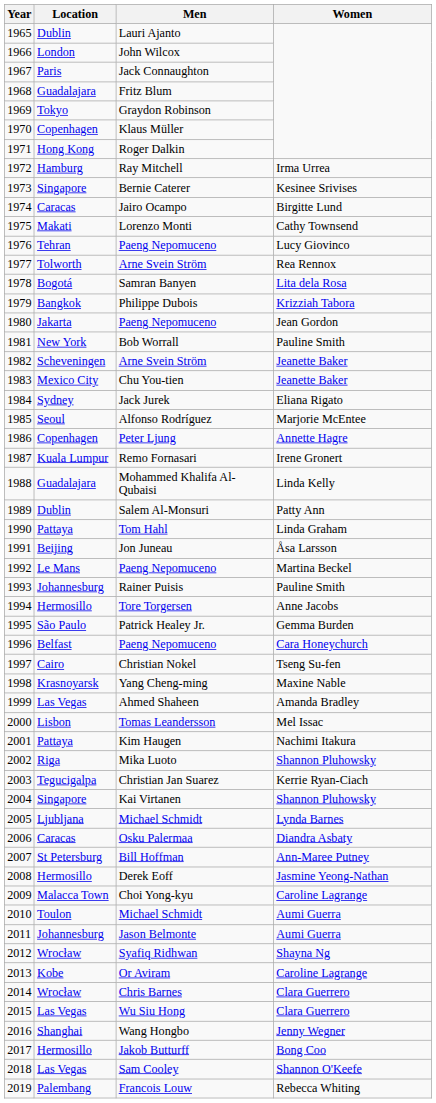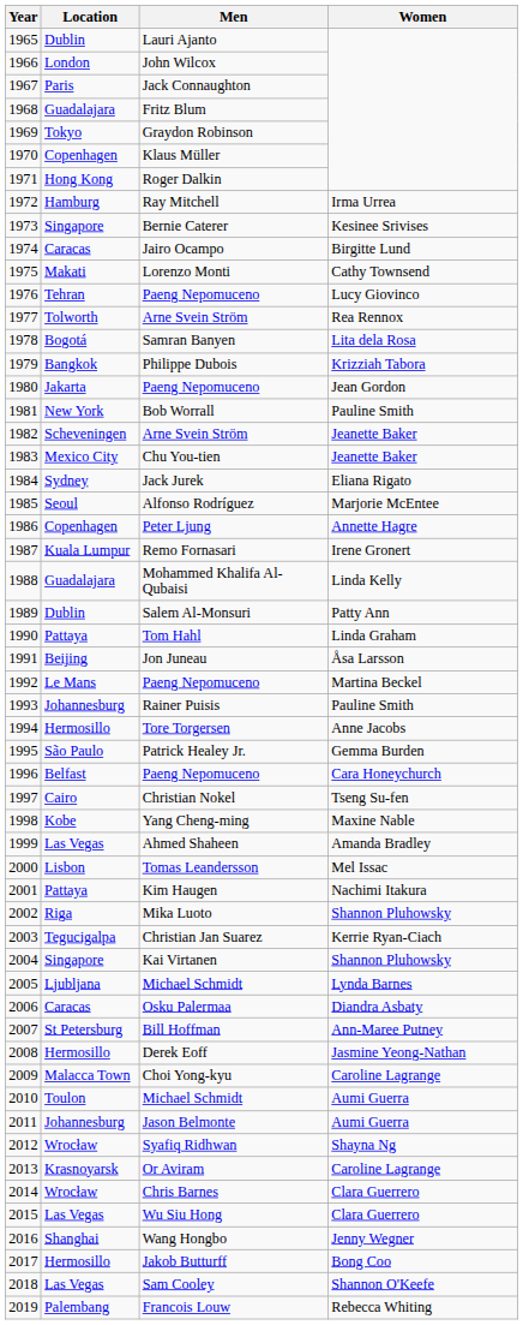 <table class="wikitable sortable">
 <tr>
 <th>Year</th>
 <th width=100 class="unsortable">Location</th>
 <th width=200, class="unsortable">Men</th>
 <th width=200, class="unsortable">Women</th>
 </tr>
 <tr>
 <td>1965</td>
 <td><a href='#'>Dublin</a></td>
 <td> Lauri Ajanto</td>
 </tr>
 <tr>
 <td>1966</td>
 <td><a href='#'>London</a></td>
 <td> John Wilcox</td>
 </tr>
 <tr>
 <td>1967</td>
 <td><a href='#'>Paris</a></td>
 <td> Jack Connaughton</td>
 </tr>
 <tr>
 <td>1968</td>
 <td><a href='#'>Guadalajara</a></td>
 <td> Fritz Blum</td>
 </tr>
 <tr>
 <td>1969</td>
 <td><a href='#'>Tokyo</a></td>
 <td> Graydon Robinson</td>
 </tr>
 <tr>
 <td>1970</td>
 <td><a href='#'>Copenhagen</a></td>
 <td> Klaus Müller</td>
 </tr>
 <tr>
 <td>1971</td>
 <td><a href='#'>Hong Kong</a></td>
 <td> Roger Dalkin</td>
 </tr>
 <tr>
 <td>1972</td>
 <td><a href='#'>Hamburg</a></td>
 <td> Ray Mitchell</td>
 <td> Irma Urrea</td>
 </tr>
 <tr>
 <td>1973</td>
 <td><a href='#'>Singapore</a></td>
 <td> Bernie Caterer</td>
 <td> Kesinee Srivises</td>
 </tr>
 <tr>
 <td>1974</td>
 <td><a href='#'>Caracas</a></td>
 <td> Jairo Ocampo</td>
 <td> Birgitte Lund</td>
 </tr>
 <tr>
 <td>1975</td>
 <td><a href='#'>Makati</a></td>
 <td> Lorenzo Monti</td>
 <td> Cathy Townsend</td>
 </tr>
 <tr>
 <td>1976</td>
 <td><a href='#'>Tehran</a></td>
 <td> <a href='#'>Paeng Nepomuceno</a></td>
 <td> Lucy Giovinco</td>
 </tr>
 <tr>
 <td>1977</td>
 <td><a href='#'>Tolworth</a></td>
 <td> <a href='#'>Arne Svein Ström</a></td>
 <td> Rea Rennox</td>
 </tr>
 <tr>
 <td>1978</td>
 <td><a href='#'>Bogotá</a></td>
 <td> Samran Banyen</td>
 <td> <a href='#'>Lita dela Rosa</a></td>
 </tr>
 <tr>
 <td>1979</td>
 <td><a href='#'>Bangkok</a></td>
 <td> Philippe Dubois</td>
 <td> <a href='#'>Krizziah Tabora</a></td>
 </tr>
 <tr>
 <td>1980</td>
 <td><a href='#'>Jakarta</a></td>
 <td> <a href='#'>Paeng Nepomuceno</a></td>
 <td> Jean Gordon</td>
 </tr>
 <tr>
 <td>1981</td>
 <td><a href='#'>New York</a></td>
 <td> Bob Worrall</td>
 <td> Pauline Smith</td>
 </tr>
 <tr>
 <td>1982</td>
 <td><a href='#'>Scheveningen</a></td>
 <td> <a href='#'>Arne Svein Ström</a></td>
 <td> <a href='#'>Jeanette Baker</a></td>
 </tr>
 <tr>
 <td>1983</td>
 <td><a href='#'>Mexico City</a></td>
 <td> Chu You-tien</td>
 <td> <a href='#'>Jeanette Baker</a></td>
 </tr>
 <tr>
 <td>1984</td>
 <td><a href='#'>Sydney</a></td>
 <td> Jack Jurek</td>
 <td> Eliana Rigato</td>
 </tr>
 <tr>
 <td>1985</td>
 <td><a href='#'>Seoul</a></td>
 <td> Alfonso Rodríguez</td>
 <td> Marjorie McEntee</td>
 </tr>
 <tr>
 <td>1986</td>
 <td><a href='#'>Copenhagen</a></td>
 <td> <a href='#'>Peter Ljung</a></td>
 <td> <a href='#'>Annette Hagre</a></td>
 </tr>
 <tr>
 <td>1987</td>
 <td><a href='#'>Kuala Lumpur</a></td>
 <td> Remo Fornasari</td>
 <td> Irene Gronert</td>
 </tr>
 <tr>
 <td>1988</td>
 <td><a href='#'>Guadalajara</a></td>
 <td> Mohammed Khalifa Al-Qubaisi</td>
 <td> Linda Kelly</td>
 </tr>
 <tr>
 <td>1989</td>
 <td><a href='#'>Dublin</a></td>
 <td> Salem Al-Monsuri</td>
 <td> Patty Ann</td>
 </tr>
 <tr>
 <td>1990</td>
 <td><a href='#'>Pattaya</a></td>
 <td> <a href='#'>Tom Hahl</a></td>
 <td> Linda Graham</td>
 </tr>
 <tr>
 <td>1991</td>
 <td><a href='#'>Beijing</a></td>
 <td> Jon Juneau</td>
 <td> Åsa Larsson</td>
 </tr>
 <tr>
 <td>1992</td>
 <td><a href='#'>Le Mans</a></td>
 <td> <a href='#'>Paeng Nepomuceno</a></td>
 <td> Martina Beckel</td>
 </tr>
 <tr>
 <td>1993</td>
 <td><a href='#'>Johannesburg</a></td>
 <td> Rainer Puisis</td>
 <td> Pauline Smith</td>
 </tr>
 <tr>
 <td>1994</td>
 <td><a href='#'>Hermosillo</a></td>
 <td> <a href='#'>Tore Torgersen</a></td>
 <td> Anne Jacobs</td>
 </tr>
 <tr>
 <td>1995</td>
 <td><a href='#'>São Paulo</a></td>
 <td> Patrick Healey Jr.</td>
 <td> Gemma Burden</td>
 </tr>
 <tr>
 <td>1996</td>
 <td><a href='#'>Belfast</a></td>
 <td> <a href='#'>Paeng Nepomuceno</a></td>
 <td> <a href='#'>Cara Honeychurch</a></td>
 </tr>
 <tr>
 <td>1997</td>
 <td><a href='#'>Cairo</a></td>
 <td> Christian Nokel</td>
 <td> Tseng Su-fen</td>
 </tr>
 <tr>
 <td>1998</td>
-<td><a href='#'>Krasnoyarsk</a></td>
+<td><a href='#'>Kobe</a></td>
 <td> Yang Cheng-ming</td>
 <td> Maxine Nable</td>
 </tr>
 <tr>
 <td>1999</td>
 <td><a href='#'>Las Vegas</a></td>
 <td> Ahmed Shaheen</td>
 <td> Amanda Bradley</td>
 </tr>
 <tr>
 <td>2000</td>
 <td><a href='#'>Lisbon</a></td>
 <td> <a href='#'>Tomas Leandersson</a></td>
 <td> Mel Issac</td>
 </tr>
 <tr>
 <td>2001</td>
 <td><a href='#'>Pattaya</a></td>
 <td> Kim Haugen</td>
 <td>  Nachimi Itakura</td>
 </tr>
 <tr>
 <td>2002</td>
 <td><a href='#'>Riga</a></td>
 <td> Mika Luoto</td>
 <td> <a href='#'>Shannon Pluhowsky</a></td>
 </tr>
 <tr>
 <td>2003</td>
 <td><a href='#'>Tegucigalpa</a></td>
 <td>  Christian Jan Suarez</td>
 <td>  Kerrie Ryan-Ciach</td>
 </tr>
 <tr>
 <td>2004</td>
 <td><a href='#'>Singapore</a></td>
 <td> Kai Virtanen</td>
 <td> <a href='#'>Shannon Pluhowsky</a></td>
 </tr>
 <tr>
 <td>2005</td>
 <td><a href='#'>Ljubljana</a></td>
 <td> <a href='#'>Michael Schmidt</a></td>
 <td> <a href='#'>Lynda Barnes</a></td>
 </tr>
 <tr>
 <td>2006</td>
 <td><a href='#'>Caracas</a></td>
 <td> <a href='#'>Osku Palermaa</a></td>
 <td> <a href='#'>Diandra Asbaty</a></td>
 </tr>
 <tr>
 <td>2007</td>
 <td><a href='#'>St Petersburg</a></td>
 <td> <a href='#'>Bill Hoffman</a></td>
 <td> <a href='#'>Ann-Maree Putney</a></td>
 </tr>
 <tr>
 <td>2008</td>
 <td><a href='#'>Hermosillo</a></td>
 <td> Derek Eoff</td>
 <td> <a href='#'>Jasmine Yeong-Nathan</a></td>
 </tr>
 <tr>
 <td>2009</td>
 <td><a href='#'>Malacca Town</a></td>
 <td> Choi Yong-kyu</td>
 <td> <a href='#'>Caroline Lagrange</a></td>
 </tr>
 <tr>
 <td>2010</td>
 <td><a href='#'>Toulon</a></td>
 <td> <a href='#'>Michael Schmidt</a></td>
 <td> <a href='#'>Aumi Guerra</a></td>
 </tr>
 <tr>
 <td>2011</td>
 <td><a href='#'>Johannesburg</a></td>
 <td> <a href='#'>Jason Belmonte</a></td>
 <td> <a href='#'>Aumi Guerra</a></td>
 </tr>
 <tr>
 <td>2012</td>
 <td><a href='#'>Wrocław</a></td>
 <td> <a href='#'>Syafiq Ridhwan</a></td>
 <td> <a href='#'>Shayna Ng</a></td>
 </tr>
 <tr>
 <td>2013</td>
-<td><a href='#'>Kobe</a></td>
+<td><a href='#'>Krasnoyarsk</a></td>
 <td> <a href='#'>Or Aviram</a></td>
 <td> <a href='#'>Caroline Lagrange</a></td>
 </tr>
 <tr>
 <td>2014</td>
 <td><a href='#'>Wrocław</a></td>
 <td> <a href='#'>Chris Barnes</a></td>
 <td> <a href='#'>Clara Guerrero</a></td>
 </tr>
 <tr>
 <td>2015</td>
 <td><a href='#'>Las Vegas</a></td>
 <td> <a href='#'>Wu Siu Hong</a></td>
 <td> <a href='#'>Clara Guerrero</a></td>
 </tr>
 <tr>
 <td>2016</td>
 <td><a href='#'>Shanghai</a></td>
 <td> Wang Hongbo</td>
 <td> <a href='#'>Jenny Wegner</a></td>
 </tr>
 <tr>
 <td>2017</td>
 <td><a href='#'>Hermosillo</a></td>
 <td> <a href='#'>Jakob Butturff</a></td>
 <td> <a href='#'>Bong Coo</a></td>
 </tr>
 <tr>
 <td>2018</td>
 <td><a href='#'>Las Vegas</a></td>
 <td> <a href='#'>Sam Cooley</a></td>
 <td> <a href='#'>Shannon O'Keefe</a></td>
 </tr>
 <tr>
 <td>2019</td>
 <td><a href='#'>Palembang</a></td>
 <td> <a href='#'>Francois Louw</a></td>
 <td> Rebecca Whiting</td>
 </tr>
 </table>
